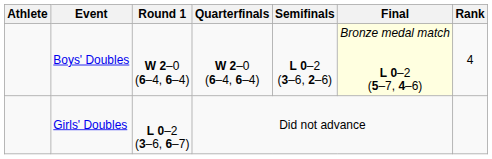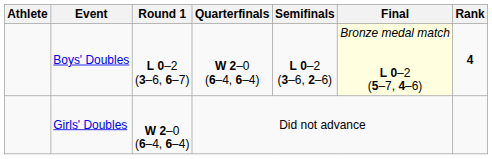 <table class=wikitable style="font-size:90%">
 <tr>
 <th>Athlete</th>
 <th>Event</th>
 <th>Round 1</th>
 <th>Quarterfinals</th>
 <th>Semifinals</th>
 <th>Final</th>
 <th>Rank</th>
 </tr>
 <tr>
 <td> <br></td>
 <td><a href='#'>Boys' Doubles</a></td>
-<td align=center><br><br><strong>W</strong> <strong>2</strong>–0<br> (<strong>6</strong>–4, <strong>6</strong>–4)</td>
+<td align=center><br><br><strong>L</strong> <strong>0</strong>–2<br> (<strong>3</strong>–6, <strong>6</strong>–7)</td>
 <td align=center><br><br><strong>W</strong> <strong>2</strong>–0<br> (<strong>6</strong>–4, <strong>6</strong>–4)</td>
 <td align=center><br><br><strong>L</strong> <strong>0</strong>–2<br> (<strong>3</strong>–6, <strong>2</strong>–6)</td>
 <td align=center style="background: lightyellow;"><em>Bronze medal match</em><br><br><br><strong>L</strong> <strong>0</strong>–2<br> (<strong>5</strong>–7, <strong>4</strong>–6)</td>
-<td align=center>4</td>
+<td align=center><strong>4</strong></td>
 </tr>
 <tr>
 <td> <br></td>
 <td><a href='#'>Girls' Doubles</a></td>
-<td align=center><br><br><strong>L</strong> <strong>0</strong>–2<br> (<strong>3</strong>–6, <strong>6</strong>–7)</td>
+<td align=center><br><br><strong>W</strong> <strong>2</strong>–0<br> (<strong>6</strong>–4, <strong>6</strong>–4)</td>
 <td colspan=3 align=center>Did not advance</td>
 <td align=center></td>
 </tr>
 </table>
